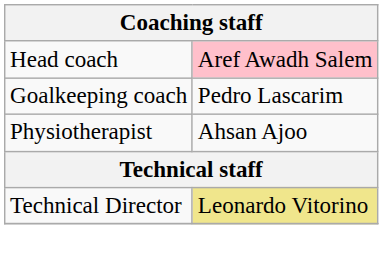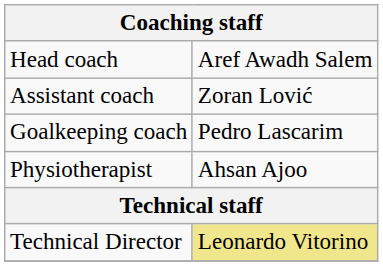 <table class="wikitable" style="text-align: center">
 <tr>
 <th colspan="2">Coaching staff</th>
 </tr>
 <tr>
 <td align=left>Head coach</td>
-<td align=left style="background: pink;"> Aref Awadh Salem</td>
+<td align=left> Aref Awadh Salem</td>
+</tr>
+<tr>
+<td align=left>Assistant coach</td>
+<td align=left> Zoran Lović</td>
 </tr>
 <tr>
 <td align=left>Goalkeeping coach</td>
 <td align=left> Pedro Lascarim</td>
 </tr>
 <tr>
 <td align=left>Physiotherapist</td>
 <td align=left> Ahsan Ajoo</td>
 </tr>
 <tr>
 <th colspan="2">Technical staff</th>
 </tr>
 <tr>
 <td align=left>Technical Director</td>
 <td align=left style="background: khaki;"> Leonardo Vitorino</td>
 </tr>
 <tr>
 </tr>
 </table>
